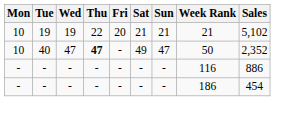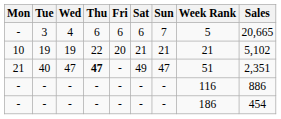 <table class="wikitable">
 <tr>
 <th>Mon</th>
 <th>Tue</th>
 <th>Wed</th>
 <th>Thu</th>
 <th>Fri</th>
 <th>Sat</th>
 <th>Sun</th>
 <th>Week Rank</th>
 <th>Sales</th>
 </tr>
 <tr align="center">
+<td>-</td>
+<td>3</td>
+<td>4</td>
+<td>6</td>
+<td>6</td>
+<td>6</td>
+<td>7</td>
+<td>5</td>
+<td>20,665</td>
+</tr>
+<tr align="center">
 <td>10</td>
 <td>19</td>
 <td>19</td>
 <td>22</td>
 <td>20</td>
 <td>21</td>
 <td>21</td>
 <td>21</td>
 <td>5,102</td>
 </tr>
 <tr align="center">
-<td>10</td>
+<td>21</td>
 <td>40</td>
 <td>47</td>
 <td><strong>47</strong></td>
 <td>-</td>
 <td>49</td>
 <td>47</td>
-<td>50</td>
-<td>2,352</td>
+<td>51</td>
+<td>2,351</td>
 </tr>
 <tr align="center">
 <td>-</td>
 <td>-</td>
 <td>-</td>
 <td>-</td>
 <td>-</td>
 <td>-</td>
 <td>-</td>
 <td>116</td>
 <td>886</td>
 </tr>
 <tr align="center">
 <td>-</td>
 <td>-</td>
 <td>-</td>
 <td>-</td>
 <td>-</td>
 <td>-</td>
 <td>-</td>
 <td>186</td>
 <td>454</td>
 </tr>
 </table>
